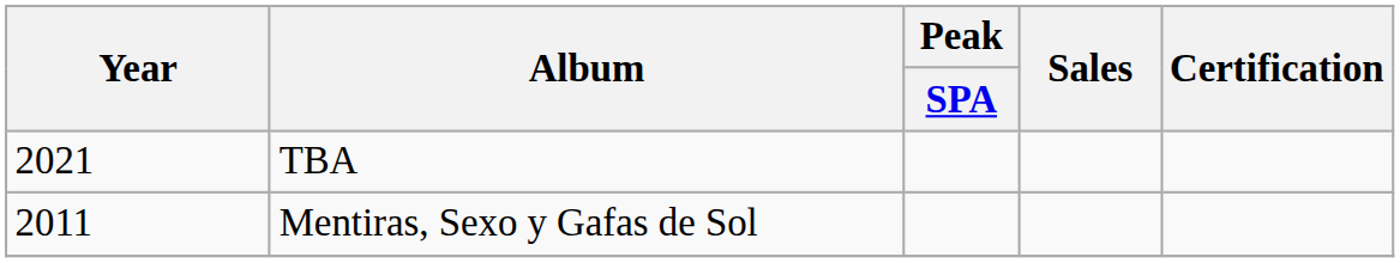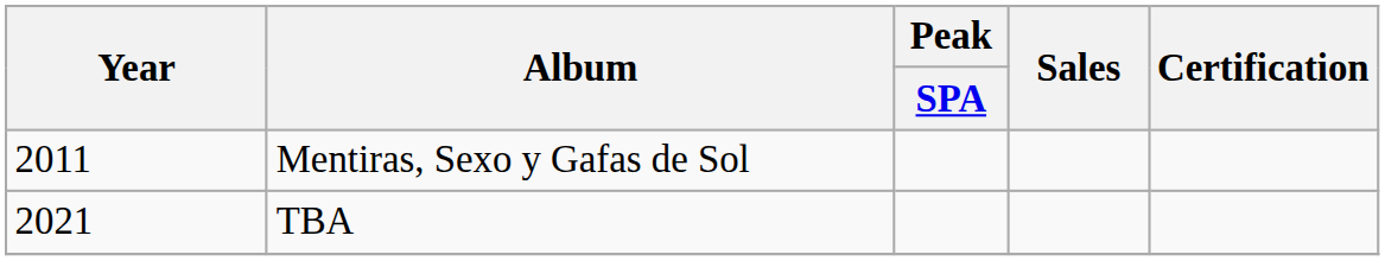 <table class="wikitable">
 <tr>
 <th width="100" rowspan="2">Year</th>
 <th width="250" rowspan="2">Album</th>
 <th colspan="1">Peak</th>
 <th width="50" rowspan="2">Sales</th>
 <th width="50" rowspan="2">Certification</th>
 </tr>
 <tr>
 <th width="40"><a href='#'>SPA</a></th>
 </tr>
 <tr>
+<td>2011</td>
+<td>Mentiras, Sexo y Gafas de Sol</td>
+<td></td>
+<td></td>
+<td></td>
+</tr>
+<tr>
 <td>2021</td>
 <td>TBA</td>
 <td></td>
 <td></td>
 <td></td>
 </tr>
 <tr>
-<td>2011</td>
-<td>Mentiras, Sexo y Gafas de Sol</td>
-<td></td>
-<td></td>
-<td></td>
-</tr>
-<tr>
 </tr>
 </table>
